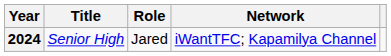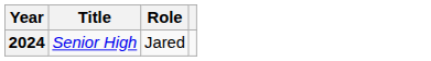 <table class="wikitable plainrowheaders sortable" style="text-align:center">
 <tr>
 <th scope="col">Year</th>
 <th scope="col">Title</th>
 <th scope="col">Role</th>
-<th scope="col">Network</th>
 <th class="unsortable"></th>
 </tr>
 <tr>
 <th scope="row" rowspan="1">2024</th>
 <td style="text-align:left"><em><a href='#'>Senior High</a></em></td>
 <td>Jared</td>
-<td><a href='#'>iWantTFC</a>; <a href='#'>Kapamilya Channel</a></td>
 <td></td>
 </tr>
 </table>
